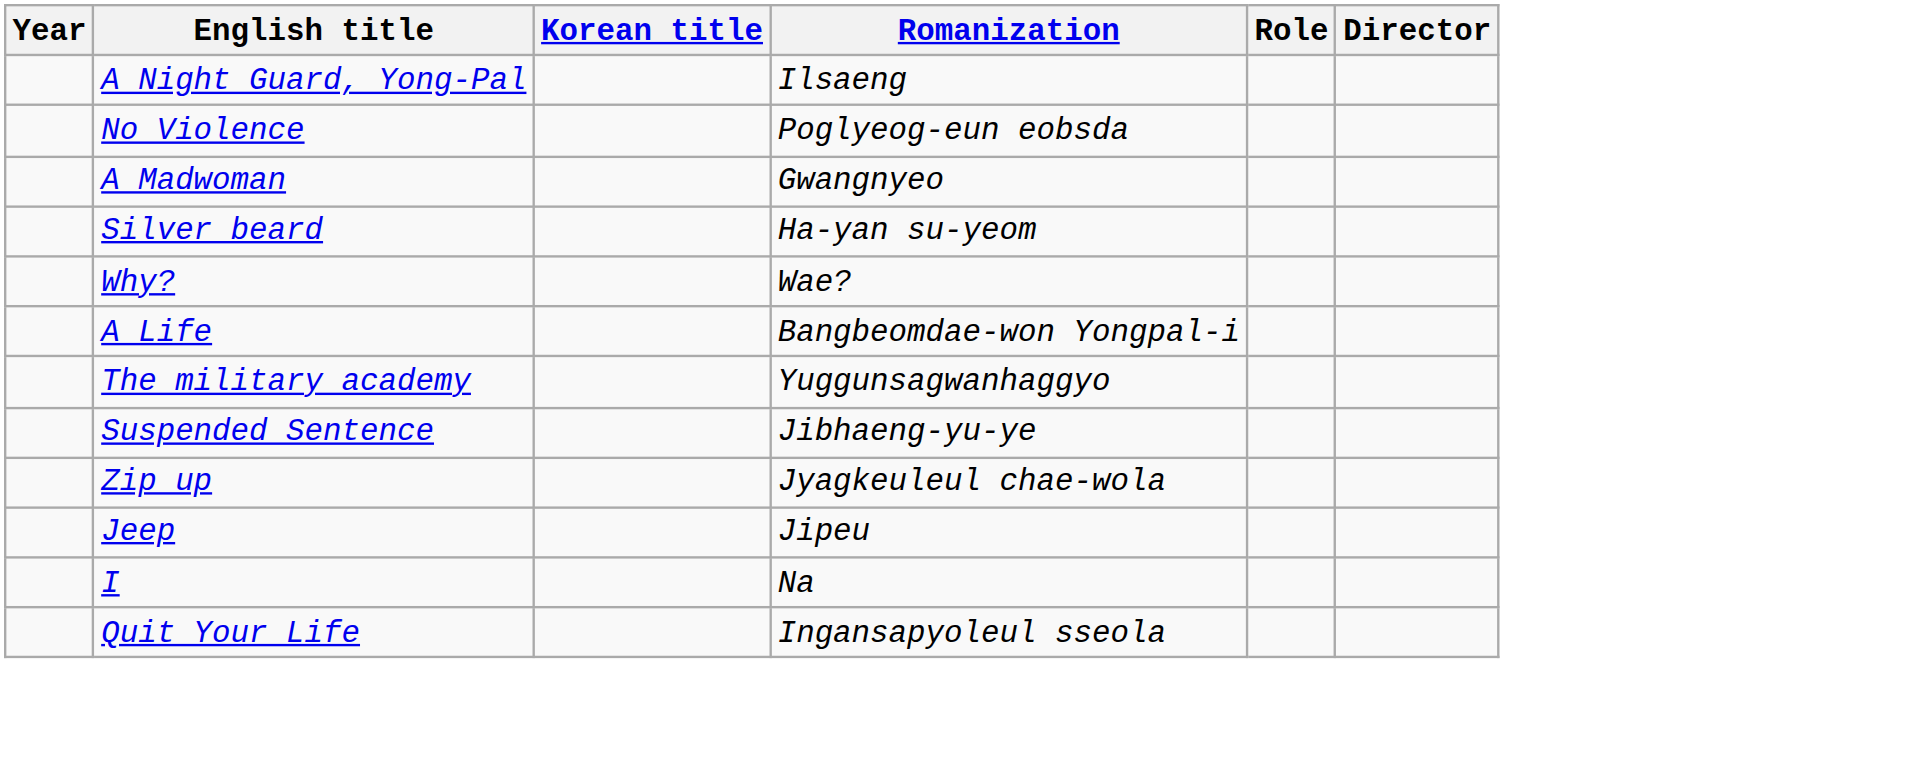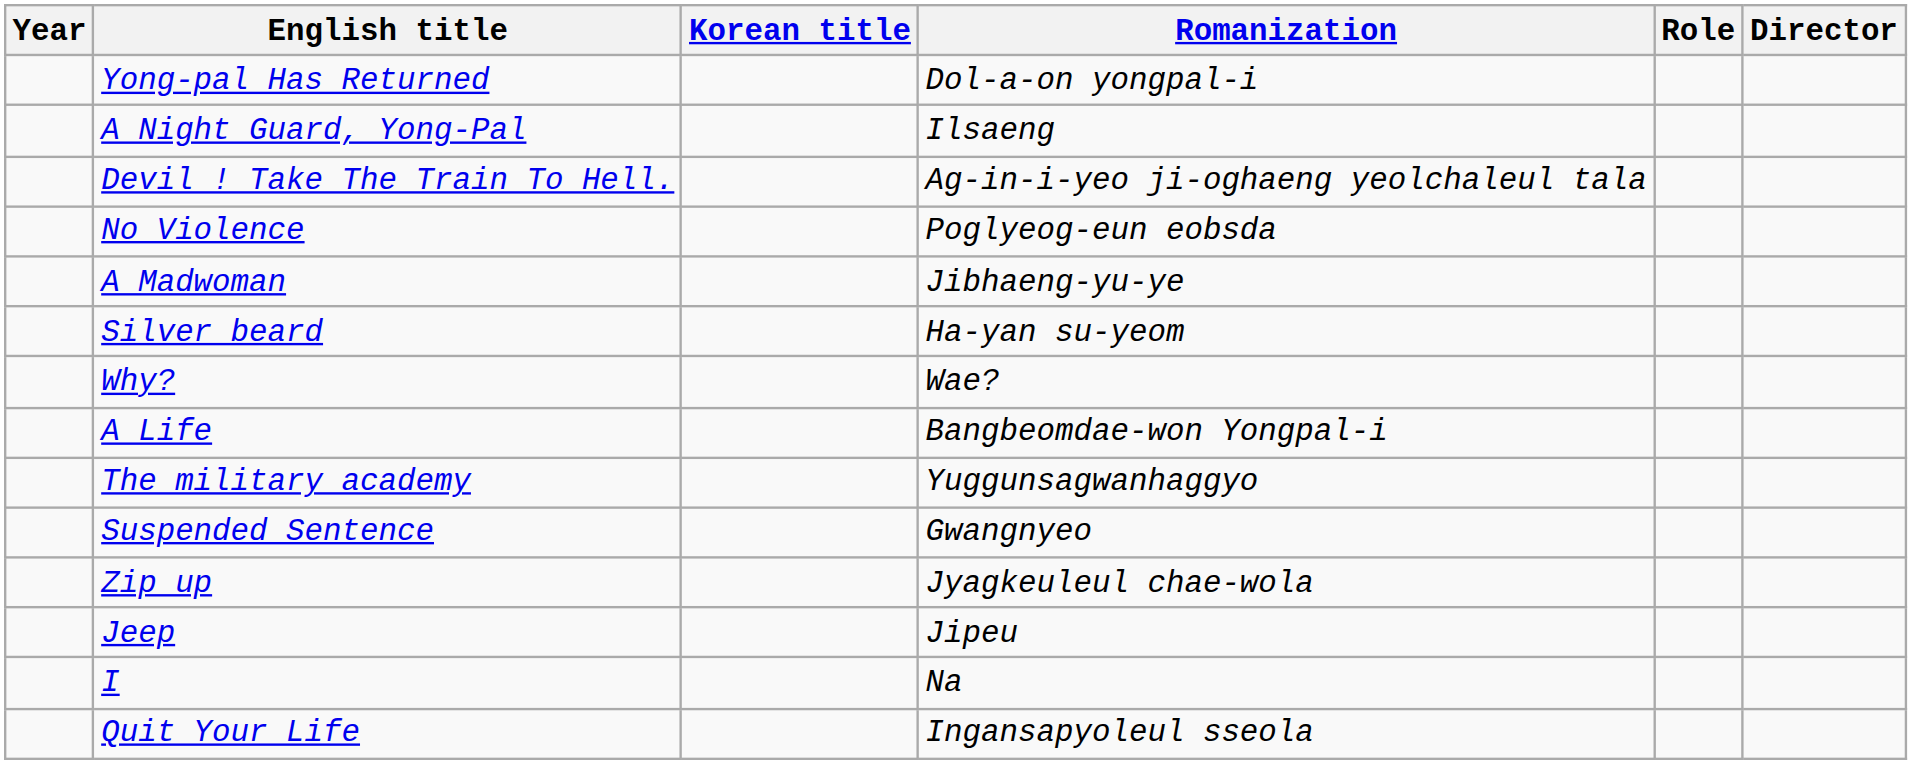 <table class="wikitable">
 <tr>
 <th>Year</th>
 <th>English title</th>
 <th><a href='#'>Korean title</a></th>
 <th><a href='#'>Romanization</a></th>
 <th>Role</th>
 <th>Director</th>
 </tr>
 <tr>
 <td></td>
+<td><em><a href='#'>Yong-pal Has Returned</a></em></td>
+<td></td>
+<td><em>Dol-a-on yongpal-i</em></td>
+<td></td>
+<td></td>
+</tr>
+<tr>
+<td></td>
 <td><em><a href='#'>A Night Guard, Yong-Pal</a></em></td>
 <td></td>
 <td><em>Ilsaeng</em></td>
+<td></td>
+<td></td>
+</tr>
+<tr>
+<td></td>
+<td><em><a href='#'>Devil ! Take The Train To Hell.</a></em></td>
+<td></td>
+<td><em>Ag-in-i-yeo ji-oghaeng yeolchaleul tala</em></td>
 <td></td>
 <td></td>
 </tr>
 <tr>
 <td></td>
 <td><em><a href='#'>No Violence</a></em></td>
 <td></td>
 <td><em>Poglyeog-eun eobsda</em></td>
 <td></td>
 <td></td>
 </tr>
 <tr>
 <td></td>
 <td><em><a href='#'>A Madwoman</a></em></td>
 <td></td>
-<td><em>Gwangnyeo</em></td>
+<td><em>Jibhaeng-yu-ye</em></td>
 <td></td>
 <td></td>
 </tr>
 <tr>
 <td></td>
 <td><em><a href='#'>Silver beard</a></em></td>
 <td></td>
 <td><em>Ha-yan su-yeom</em></td>
 <td></td>
 <td></td>
 </tr>
 <tr>
 <td></td>
 <td><em><a href='#'>Why?</a></em></td>
 <td></td>
 <td><em>Wae?</em></td>
 <td></td>
 <td></td>
 </tr>
 <tr>
 <td></td>
 <td><em><a href='#'>A Life</a></em></td>
 <td></td>
 <td><em>Bangbeomdae-won Yongpal-i</em></td>
 <td></td>
 <td></td>
 </tr>
 <tr>
 <td></td>
 <td><em><a href='#'>The military academy</a></em></td>
 <td></td>
 <td><em>Yuggunsagwanhaggyo</em></td>
 <td></td>
 <td></td>
 </tr>
 <tr>
 <td></td>
 <td><em><a href='#'>Suspended Sentence</a></em></td>
 <td></td>
-<td><em>Jibhaeng-yu-ye</em></td>
+<td><em>Gwangnyeo</em></td>
 <td></td>
 <td></td>
 </tr>
 <tr>
 <td></td>
 <td><em><a href='#'>Zip up</a></em></td>
 <td></td>
 <td><em>Jyagkeuleul chae-wola</em></td>
 <td></td>
 <td></td>
 </tr>
 <tr>
 <td></td>
 <td><em><a href='#'>Jeep</a></em></td>
 <td></td>
 <td><em>Jipeu</em></td>
 <td></td>
 <td></td>
 </tr>
 <tr>
 <td></td>
 <td><em><a href='#'>I</a></em></td>
 <td></td>
 <td><em>Na</em></td>
 <td></td>
 <td></td>
 </tr>
 <tr>
 <td></td>
 <td><em><a href='#'>Quit Your Life</a></em></td>
 <td></td>
 <td><em>Ingansapyoleul sseola</em></td>
 <td></td>
 <td></td>
 </tr>
 </table>
